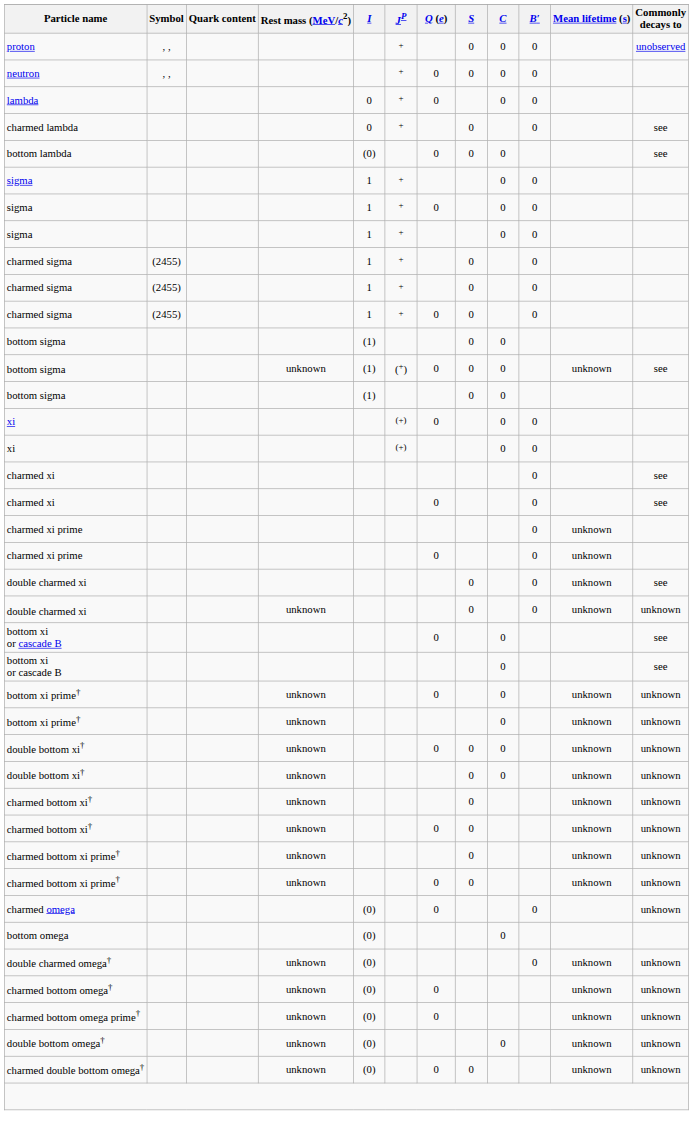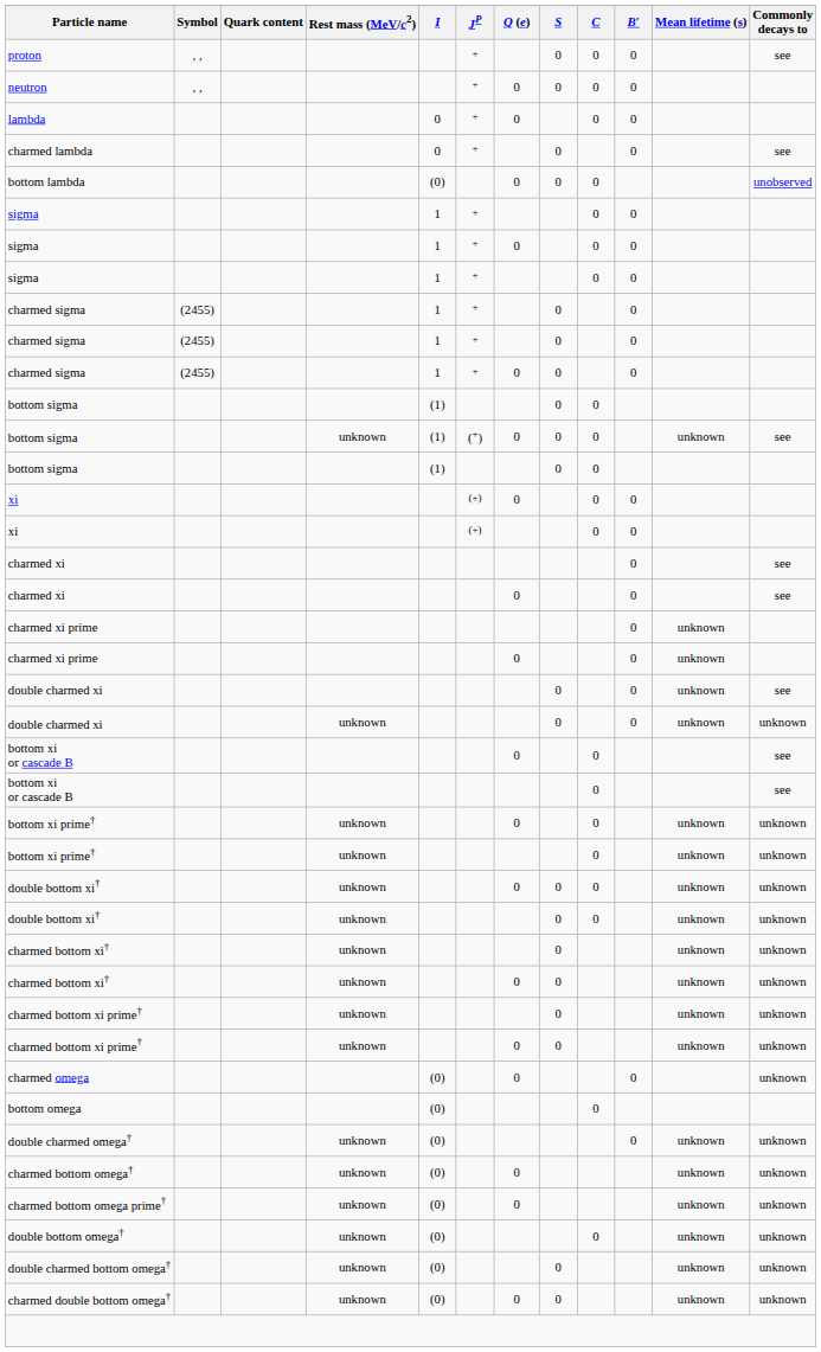 <table class="wikitable sortable" style="text-align: center; margin-right:0;">
 <tr>
 </tr>
 <tr>
 <th class=unsortable>Particle name</th>
 <th>Symbol</th>
 <th>Quark content</th>
 <th>Rest mass (<a href='#'>MeV</a>/<a href='#'><em>c</em></a><sup>2</sup>)</th>
 <th width="40"><a href='#'><em>I</em></a></th>
 <th width="40"><a href='#'><em>J</em></a><sup><a href='#'><em>P</em></a></sup></th>
 <th width="50"><a href='#'><em>Q</em></a> (<a href='#'><em>e</em></a>)</th>
 <th width="40"><a href='#'><em>S</em></a></th>
 <th width="40"><a href='#'><em>C</em></a></th>
 <th width="40"><a href='#'><em>B</em>′</a></th>
 <th data-sort-type=number><a href='#'>Mean lifetime</a> (<a href='#'>s</a>)</th>
 <th class=unsortable>Commonly<br>decays to</th>
 </tr>
 <tr style="height:40px">
 <td align="left"><a href='#'>proton</a></td>
 <td>, , </td>
 <td></td>
 <td><sup></sup></td>
 <td></td>
 <td><sup>+</sup></td>
 <td></td>
 <td>0</td>
 <td>0</td>
 <td>0</td>
 <td><sup></sup></td>
-<td><a href='#'>unobserved</a></td>
+<td>see </td>
 </tr>
 <tr style="height:40px">
 <td align="left"><a href='#'>neutron</a></td>
 <td>, , </td>
 <td></td>
 <td><sup></sup></td>
 <td></td>
 <td><sup>+</sup></td>
 <td>0</td>
 <td>0</td>
 <td>0</td>
 <td>0</td>
 <td><sup></sup></td>
 <td></td>
 </tr>
 <tr style="height:40px">
 <td align="left"><a href='#'>lambda</a></td>
 <td></td>
 <td></td>
 <td></td>
 <td>0</td>
 <td><sup>+</sup></td>
 <td>0</td>
 <td></td>
 <td>0</td>
 <td>0</td>
 <td></td>
 <td></td>
 </tr>
 <tr style="height:40px">
 <td align="left">charmed lambda</td>
 <td></td>
 <td></td>
 <td></td>
 <td>0</td>
 <td><sup>+</sup></td>
 <td></td>
 <td>0</td>
 <td></td>
 <td>0</td>
 <td></td>
 <td>see </td>
 </tr>
 <tr style="height:40px">
 <td align="left">bottom lambda</td>
 <td></td>
 <td></td>
 <td></td>
 <td>(0)</td>
 <td></td>
 <td>0</td>
 <td>0</td>
 <td>0</td>
 <td></td>
 <td></td>
-<td>see </td>
+<td><a href='#'>unobserved</a></td>
 </tr>
 <tr style="height:40px">
 <td align="left"><a href='#'>sigma</a></td>
 <td></td>
 <td></td>
 <td></td>
 <td>1</td>
 <td><sup>+</sup></td>
 <td></td>
 <td></td>
 <td>0</td>
 <td>0</td>
 <td></td>
 <td></td>
 </tr>
 <tr style="height:40px">
 <td align="left">sigma</td>
 <td></td>
 <td></td>
 <td></td>
 <td>1</td>
 <td><sup>+</sup></td>
 <td>0</td>
 <td></td>
 <td>0</td>
 <td>0</td>
 <td></td>
 <td></td>
 </tr>
 <tr style="height:40px">
 <td align="left">sigma</td>
 <td></td>
 <td></td>
 <td></td>
 <td>1</td>
 <td><sup>+</sup></td>
 <td></td>
 <td></td>
 <td>0</td>
 <td>0</td>
 <td></td>
 <td></td>
 </tr>
 <tr style="height:40px">
 <td align="left">charmed sigma</td>
 <td>(2455)</td>
 <td></td>
 <td></td>
 <td>1</td>
 <td><sup>+</sup></td>
 <td></td>
 <td>0</td>
 <td></td>
 <td>0</td>
 <td><sup></sup></td>
 <td></td>
 </tr>
 <tr style="height:40px">
 <td align="left">charmed sigma</td>
 <td>(2455)</td>
 <td></td>
 <td></td>
 <td>1</td>
 <td><sup>+</sup></td>
 <td></td>
 <td>0</td>
 <td></td>
 <td>0</td>
 <td><sup></sup></td>
 <td></td>
 </tr>
 <tr style="height:40px">
 <td align="left">charmed sigma</td>
 <td>(2455)</td>
 <td></td>
 <td></td>
 <td>1</td>
 <td><sup>+</sup></td>
 <td>0</td>
 <td>0</td>
 <td></td>
 <td>0</td>
 <td><sup></sup></td>
 <td></td>
 </tr>
 <tr style="height:40px">
 <td align="left">bottom sigma</td>
 <td></td>
 <td></td>
 <td></td>
 <td>(1)</td>
 <td></td>
 <td></td>
 <td>0</td>
 <td>0</td>
 <td></td>
 <td><sup></sup></td>
 <td></td>
 </tr>
 <tr style="height:40px">
 <td align="left">bottom sigma<sup></sup></td>
 <td></td>
 <td></td>
 <td>unknown</td>
 <td>(1)</td>
 <td>(<sup>+</sup>)</td>
 <td>0</td>
 <td>0</td>
 <td>0</td>
 <td></td>
 <td>unknown</td>
 <td>see </td>
 </tr>
 <tr style="height:40px">
 <td align="left">bottom sigma</td>
 <td></td>
 <td></td>
 <td></td>
 <td>(1)</td>
 <td></td>
 <td></td>
 <td>0</td>
 <td>0</td>
 <td></td>
 <td><sup></sup></td>
 <td></td>
 </tr>
 <tr style="height:40px">
 <td align="left"><a href='#'>xi</a></td>
 <td></td>
 <td></td>
 <td></td>
 <td></td>
 <td><sup>(+)</sup></td>
 <td>0</td>
 <td></td>
 <td>0</td>
 <td>0</td>
 <td></td>
 <td></td>
 </tr>
 <tr style="height:40px">
 <td align="left">xi</td>
 <td></td>
 <td></td>
 <td></td>
 <td></td>
 <td><sup>(+)</sup></td>
 <td></td>
 <td></td>
 <td>0</td>
 <td>0</td>
 <td></td>
 <td></td>
 </tr>
 <tr style="height:40px">
 <td align="left">charmed xi</td>
 <td></td>
 <td></td>
 <td></td>
 <td></td>
 <td></td>
 <td></td>
 <td></td>
 <td></td>
 <td>0</td>
 <td></td>
 <td>see </td>
 </tr>
 <tr style="height:40px">
 <td align="left">charmed xi</td>
 <td></td>
 <td></td>
 <td></td>
 <td></td>
 <td></td>
 <td>0</td>
 <td></td>
 <td></td>
 <td>0</td>
 <td></td>
 <td>see </td>
 </tr>
 <tr style="height:40px">
 <td align="left">charmed xi prime</td>
 <td></td>
 <td></td>
 <td></td>
 <td></td>
 <td></td>
 <td></td>
 <td></td>
 <td></td>
 <td>0</td>
 <td>unknown</td>
 <td></td>
 </tr>
 <tr style="height:40px">
 <td align="left">charmed xi prime</td>
 <td></td>
 <td></td>
 <td></td>
 <td></td>
 <td></td>
 <td>0</td>
 <td></td>
 <td></td>
 <td>0</td>
 <td>unknown</td>
 <td></td>
 </tr>
 <tr style="height:40px">
 <td align="left">double charmed xi</td>
 <td></td>
 <td></td>
 <td></td>
 <td></td>
 <td></td>
 <td></td>
 <td>0</td>
 <td></td>
 <td>0</td>
 <td>unknown</td>
 <td>see </td>
 </tr>
 <tr style="height:40px">
 <td align="left">double charmed xi<sup></sup></td>
 <td></td>
 <td></td>
 <td>unknown</td>
 <td></td>
 <td></td>
 <td></td>
 <td>0</td>
 <td></td>
 <td>0</td>
 <td>unknown</td>
 <td>unknown</td>
 </tr>
 <tr style="height:40px">
 <td align="left">bottom xi <br>or <a href='#'>cascade B</a></td>
 <td></td>
 <td></td>
 <td></td>
 <td></td>
 <td></td>
 <td>0</td>
 <td></td>
 <td>0</td>
 <td></td>
 <td></td>
 <td>see </td>
 </tr>
 <tr style="height:40px">
 <td align="left">bottom xi<br>or cascade B</td>
 <td></td>
 <td></td>
 <td></td>
 <td></td>
 <td></td>
 <td></td>
 <td></td>
 <td>0</td>
 <td></td>
 <td></td>
 <td>see </td>
 </tr>
 <tr style="height:40px">
 <td align="left">bottom xi prime<sup>†</sup></td>
 <td></td>
 <td></td>
 <td>unknown</td>
 <td></td>
 <td></td>
 <td>0</td>
 <td></td>
 <td>0</td>
 <td></td>
 <td>unknown</td>
 <td>unknown</td>
 </tr>
 <tr style="height:40px">
 <td align="left">bottom xi prime<sup>†</sup></td>
 <td></td>
 <td></td>
 <td>unknown</td>
 <td></td>
 <td></td>
 <td></td>
 <td></td>
 <td>0</td>
 <td></td>
 <td>unknown</td>
 <td>unknown</td>
 </tr>
 <tr style="height:40px">
 <td align="left">double bottom xi<sup>†</sup></td>
 <td></td>
 <td></td>
 <td>unknown</td>
 <td></td>
 <td></td>
 <td>0</td>
 <td>0</td>
 <td>0</td>
 <td></td>
 <td>unknown</td>
 <td>unknown</td>
 </tr>
 <tr style="height:40px">
 <td align="left">double bottom xi<sup>†</sup></td>
 <td></td>
 <td></td>
 <td>unknown</td>
 <td></td>
 <td></td>
 <td></td>
 <td>0</td>
 <td>0</td>
 <td></td>
 <td>unknown</td>
 <td>unknown</td>
 </tr>
 <tr style="height:40px">
 <td align="left">charmed bottom xi<sup>†</sup></td>
 <td></td>
 <td></td>
 <td>unknown</td>
 <td></td>
 <td></td>
 <td></td>
 <td>0</td>
 <td></td>
 <td></td>
 <td>unknown</td>
 <td>unknown</td>
 </tr>
 <tr style="height:40px">
 <td align="left">charmed bottom xi<sup>†</sup></td>
 <td></td>
 <td></td>
 <td>unknown</td>
 <td></td>
 <td></td>
 <td>0</td>
 <td>0</td>
 <td></td>
 <td></td>
 <td>unknown</td>
 <td>unknown</td>
 </tr>
 <tr style="height:40px">
 <td align="left">charmed bottom xi prime<sup>†</sup></td>
 <td></td>
 <td></td>
 <td>unknown</td>
 <td></td>
 <td></td>
 <td></td>
 <td>0</td>
 <td></td>
 <td></td>
 <td>unknown</td>
 <td>unknown</td>
 </tr>
 <tr style="height:40px">
 <td align="left">charmed bottom xi prime<sup>†</sup></td>
 <td></td>
 <td></td>
 <td>unknown</td>
 <td></td>
 <td></td>
 <td>0</td>
 <td>0</td>
 <td></td>
 <td></td>
 <td>unknown</td>
 <td>unknown</td>
 </tr>
 <tr style="height:40px">
 <td align="left">charmed <a href='#'>omega</a></td>
 <td></td>
 <td></td>
 <td></td>
 <td>(0)</td>
 <td></td>
 <td>0</td>
 <td></td>
 <td></td>
 <td>0</td>
 <td></td>
 <td>unknown</td>
 </tr>
 <tr style="height:40px">
 <td align="left">bottom omega</td>
 <td></td>
 <td></td>
 <td></td>
 <td>(0)</td>
 <td></td>
 <td></td>
 <td></td>
 <td>0</td>
 <td></td>
 <td></td>
 <td></td>
 </tr>
 <tr style="height:40px">
 <td align="left">double charmed omega<sup>†</sup></td>
 <td></td>
 <td></td>
 <td>unknown</td>
 <td>(0)</td>
 <td></td>
 <td></td>
 <td></td>
 <td></td>
 <td>0</td>
 <td>unknown</td>
 <td>unknown</td>
 </tr>
 <tr style="height:40px">
 <td align="left">charmed bottom omega<sup>†</sup></td>
 <td></td>
 <td></td>
 <td>unknown</td>
 <td>(0)</td>
 <td></td>
 <td>0</td>
 <td></td>
 <td></td>
 <td></td>
 <td>unknown</td>
 <td>unknown</td>
 </tr>
 <tr style="height:40px">
 <td align="left">charmed bottom omega prime<sup>†</sup></td>
 <td></td>
 <td></td>
 <td>unknown</td>
 <td>(0)</td>
 <td></td>
 <td>0</td>
 <td></td>
 <td></td>
 <td></td>
 <td>unknown</td>
 <td>unknown</td>
 </tr>
 <tr style="height:40px">
 <td align="left">double bottom omega<sup>†</sup></td>
 <td></td>
 <td></td>
 <td>unknown</td>
 <td>(0)</td>
 <td></td>
 <td></td>
 <td></td>
 <td>0</td>
 <td></td>
 <td>unknown</td>
 <td>unknown</td>
 </tr>
 <tr style="height:40px">
+<td align="left">double charmed bottom omega<sup>†</sup></td>
+<td></td>
+<td></td>
+<td>unknown</td>
+<td>(0)</td>
+<td></td>
+<td></td>
+<td>0</td>
+<td></td>
+<td></td>
+<td>unknown</td>
+<td>unknown</td>
+</tr>
+<tr style="height:40px">
 <td align="left">charmed double bottom omega<sup>†</sup></td>
 <td></td>
 <td></td>
 <td>unknown</td>
 <td>(0)</td>
 <td></td>
 <td>0</td>
 <td>0</td>
 <td></td>
 <td></td>
 <td>unknown</td>
 <td>unknown</td>
 </tr>
 <tr style="height:40px">
 </tr>
 </table>
